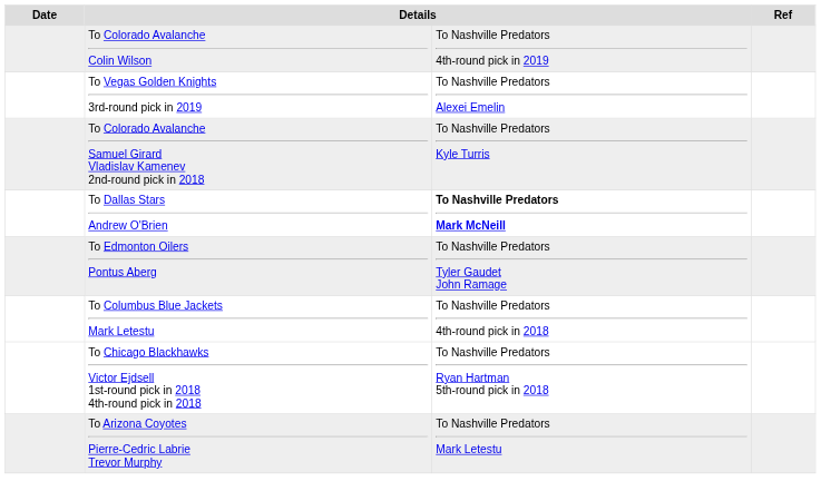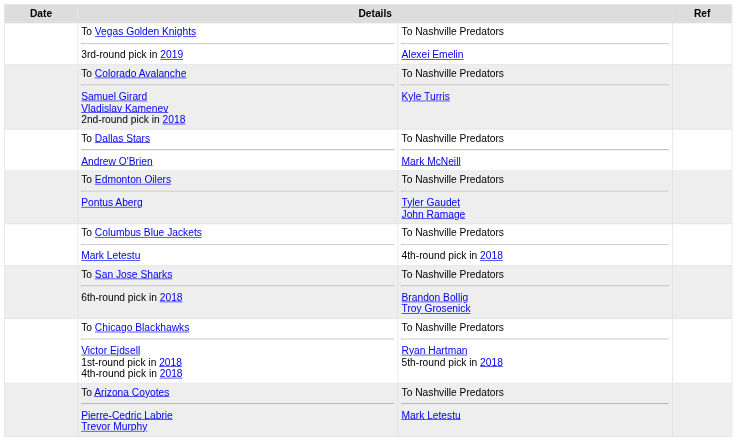 <table border=1 style="border-collapse:collapse" bordercolor="#DFDFDF" cellpadding="5" width=90%>
 <tr style="background:#ddd; text-align:center;">
 <th>Date</th>
 <th colspan="2">Details</th>
 <th>Ref</th>
-</tr>
-<tr style="background:#eee;">
-<td></td>
-<td valign="top">To <a href='#'>Colorado Avalanche</a><hr><a href='#'>Colin Wilson</a></td>
-<td valign="top">To Nashville Predators<hr>4th-round pick in <a href='#'>2019</a></td>
-<td></td>
 </tr>
 <tr>
 <td></td>
 <td valign="top">To <a href='#'>Vegas Golden Knights</a><hr>3rd-round pick in <a href='#'>2019</a></td>
 <td valign="top">To Nashville Predators<hr><a href='#'>Alexei Emelin</a></td>
 <td></td>
 </tr>
 <tr style="background:#eee;">
 <td></td>
 <td valign="top">To <a href='#'>Colorado Avalanche</a><hr><a href='#'>Samuel Girard</a><br><a href='#'>Vladislav Kamenev</a><br>2nd-round pick in <a href='#'>2018</a></td>
 <td valign="top">To Nashville Predators<hr><a href='#'>Kyle Turris</a></td>
 <td></td>
 </tr>
 <tr>
 <td></td>
 <td valign="top">To <a href='#'>Dallas Stars</a><hr><a href='#'>Andrew O'Brien</a></td>
-<td valign="top"><strong>To Nashville Predators<hr><a href='#'>Mark McNeill</a></strong></td>
+<td valign="top">To Nashville Predators<hr><a href='#'>Mark McNeill</a></td>
 <td></td>
 </tr>
 <tr style="background:#eee;">
 <td></td>
 <td valign="top">To <a href='#'>Edmonton Oilers</a><hr><a href='#'>Pontus Aberg</a></td>
 <td valign="top">To Nashville Predators<hr><a href='#'>Tyler Gaudet</a><br><a href='#'>John Ramage</a></td>
 <td></td>
 </tr>
 <tr>
 <td></td>
 <td valign="top">To <a href='#'>Columbus Blue Jackets</a><hr><a href='#'>Mark Letestu</a></td>
 <td valign="top">To Nashville Predators<hr>4th-round pick in <a href='#'>2018</a></td>
+<td></td>
+</tr>
+<tr style="background:#eee;">
+<td></td>
+<td valign="top">To <a href='#'>San Jose Sharks</a><hr>6th-round pick in <a href='#'>2018</a></td>
+<td valign="top">To Nashville Predators<hr><a href='#'>Brandon Bollig</a><br><a href='#'>Troy Grosenick</a></td>
 <td></td>
 </tr>
 <tr>
 <td></td>
 <td valign="top">To <a href='#'>Chicago Blackhawks</a><hr><a href='#'>Victor Ejdsell</a><br>1st-round pick in <a href='#'>2018</a><br>4th-round pick in <a href='#'>2018</a></td>
 <td valign="top">To Nashville Predators<hr><a href='#'>Ryan Hartman</a><br>5th-round pick in <a href='#'>2018</a></td>
 <td></td>
 </tr>
 <tr style="background:#eee;">
 <td></td>
 <td valign="top">To <a href='#'>Arizona Coyotes</a><hr><a href='#'>Pierre-Cedric Labrie</a><br><a href='#'>Trevor Murphy</a></td>
 <td valign="top">To Nashville Predators<hr><a href='#'>Mark Letestu</a></td>
 <td></td>
 </tr>
 </table>
